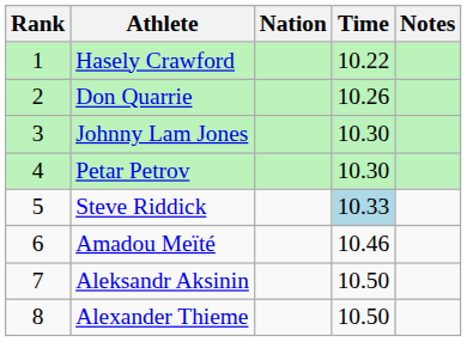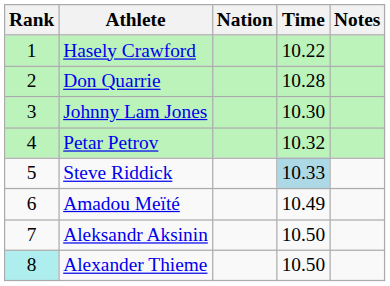 <table class="wikitable sortable" style="text-align:center">
 <tr>
 <th>Rank</th>
 <th>Athlete</th>
 <th>Nation</th>
 <th>Time</th>
 <th>Notes</th>
 </tr>
 <tr style="background:#bbf3bb;">
 <td>1</td>
 <td align=left><a href='#'>Hasely Crawford</a></td>
 <td align=left></td>
 <td>10.22</td>
 <td></td>
 </tr>
 <tr style="background:#bbf3bb;">
 <td>2</td>
 <td align=left><a href='#'>Don Quarrie</a></td>
 <td align=left></td>
-<td>10.26</td>
+<td>10.28</td>
 <td></td>
 </tr>
 <tr style="background:#bbf3bb;">
 <td>3</td>
 <td align=left><a href='#'>Johnny Lam Jones</a></td>
 <td align=left></td>
 <td>10.30</td>
 <td></td>
 </tr>
 <tr style="background:#bbf3bb;">
 <td>4</td>
 <td align=left><a href='#'>Petar Petrov</a></td>
 <td align=left></td>
-<td>10.30</td>
+<td>10.32</td>
 <td></td>
 </tr>
 <tr>
 <td>5</td>
 <td align=left><a href='#'>Steve Riddick</a></td>
 <td align=left></td>
 <td style="background: lightblue;">10.33</td>
 <td></td>
 </tr>
 <tr>
 <td>6</td>
 <td align=left><a href='#'>Amadou Meïté</a></td>
 <td align=left></td>
-<td>10.46</td>
+<td>10.49</td>
 <td></td>
 </tr>
 <tr>
 <td>7</td>
 <td align=left><a href='#'>Aleksandr Aksinin</a></td>
 <td align=left></td>
 <td>10.50</td>
 <td></td>
 </tr>
 <tr>
-<td>8</td>
+<td style="background: paleturquoise;">8</td>
 <td align=left><a href='#'>Alexander Thieme</a></td>
 <td align=left></td>
 <td>10.50</td>
 <td></td>
 </tr>
 </table>
